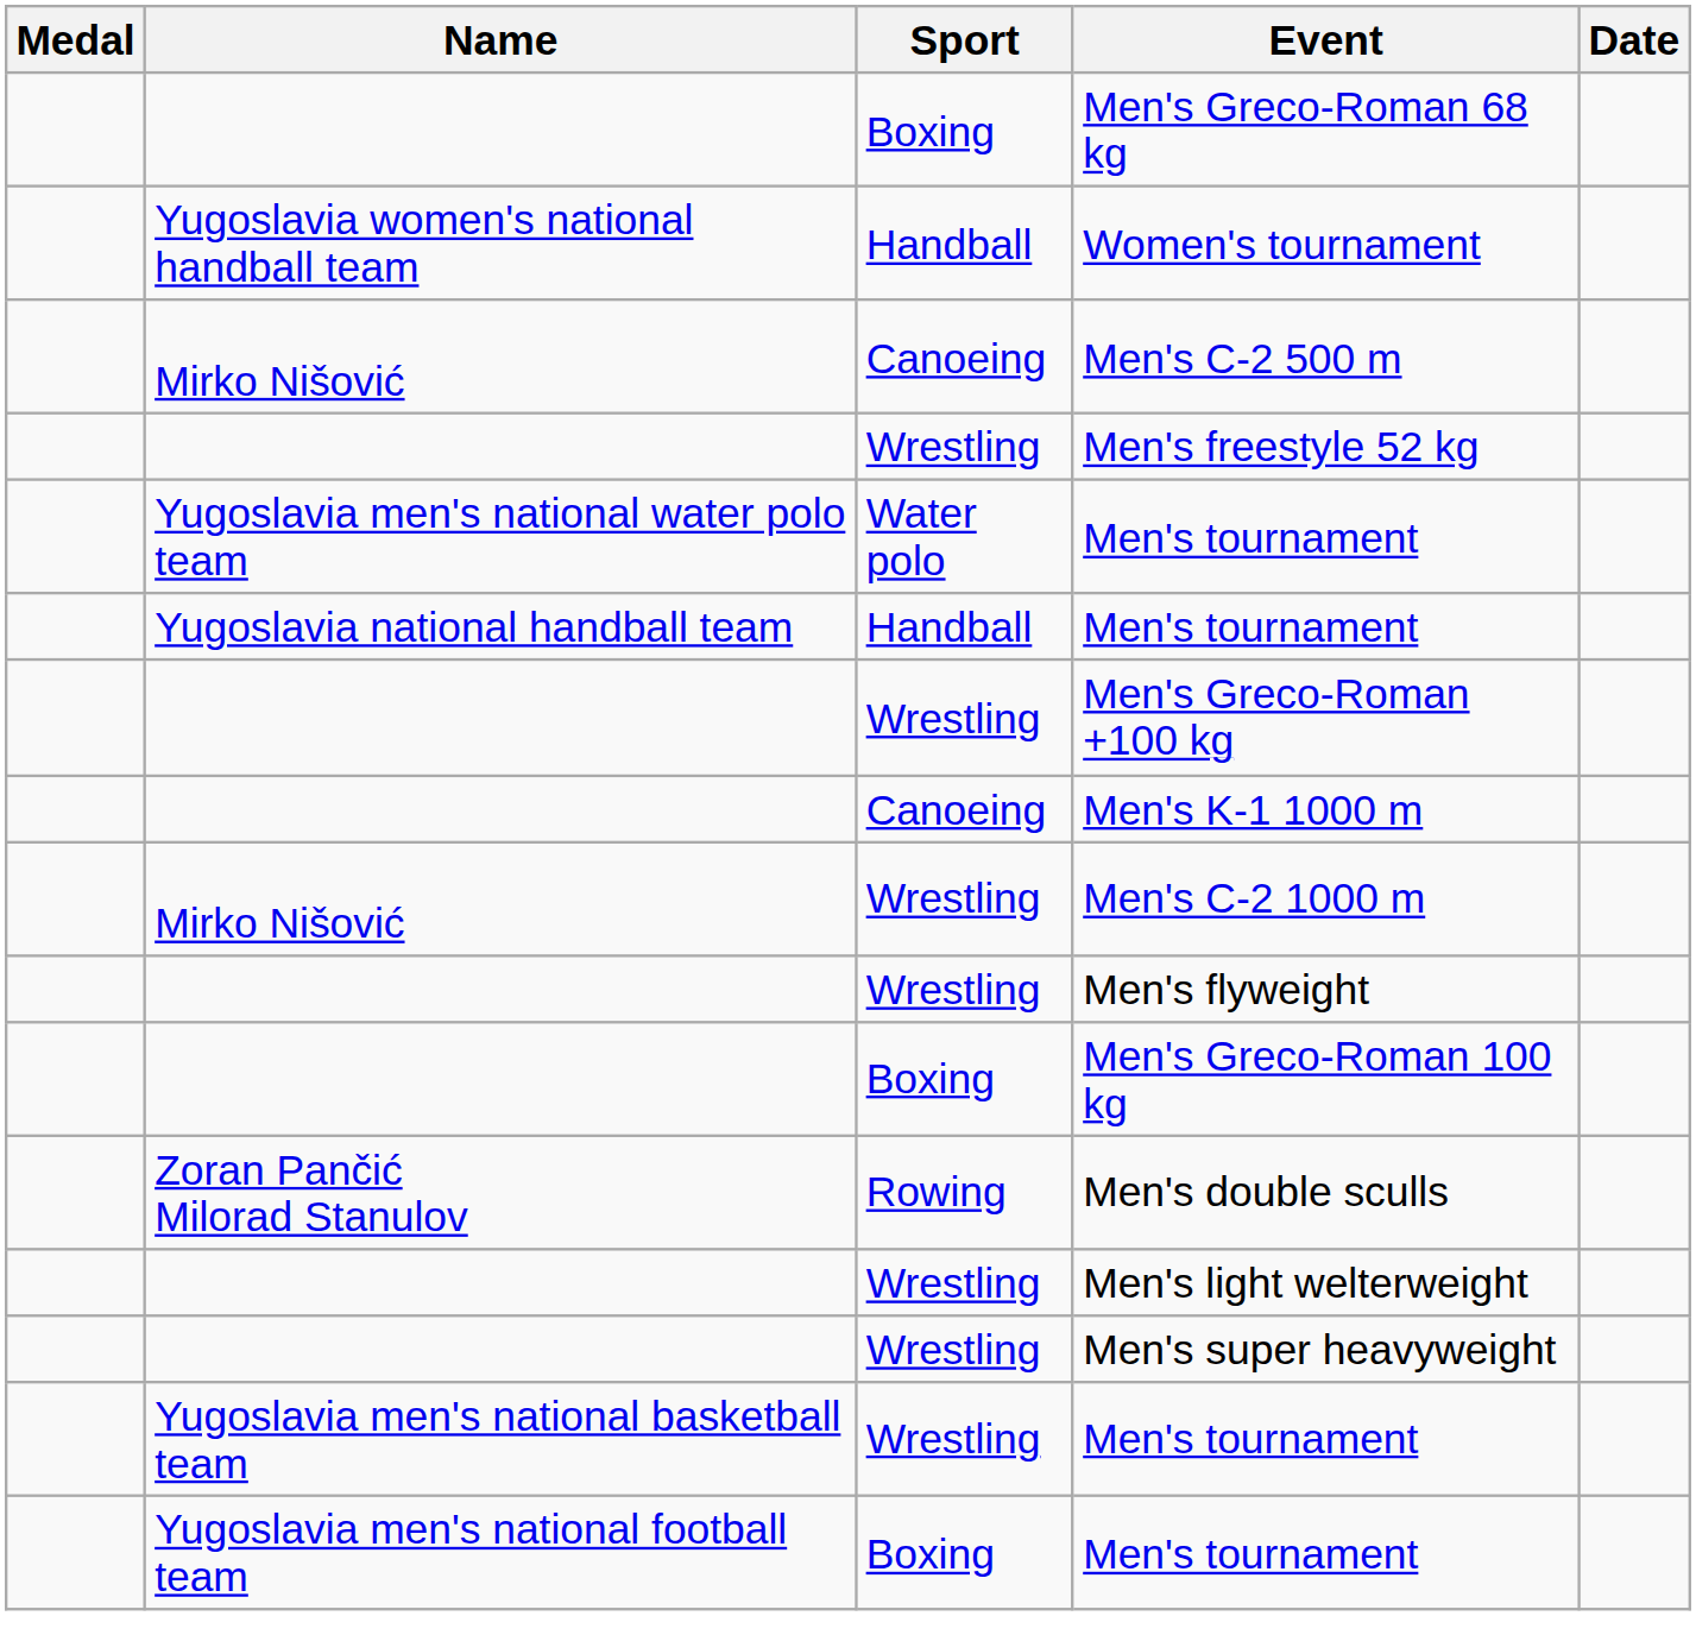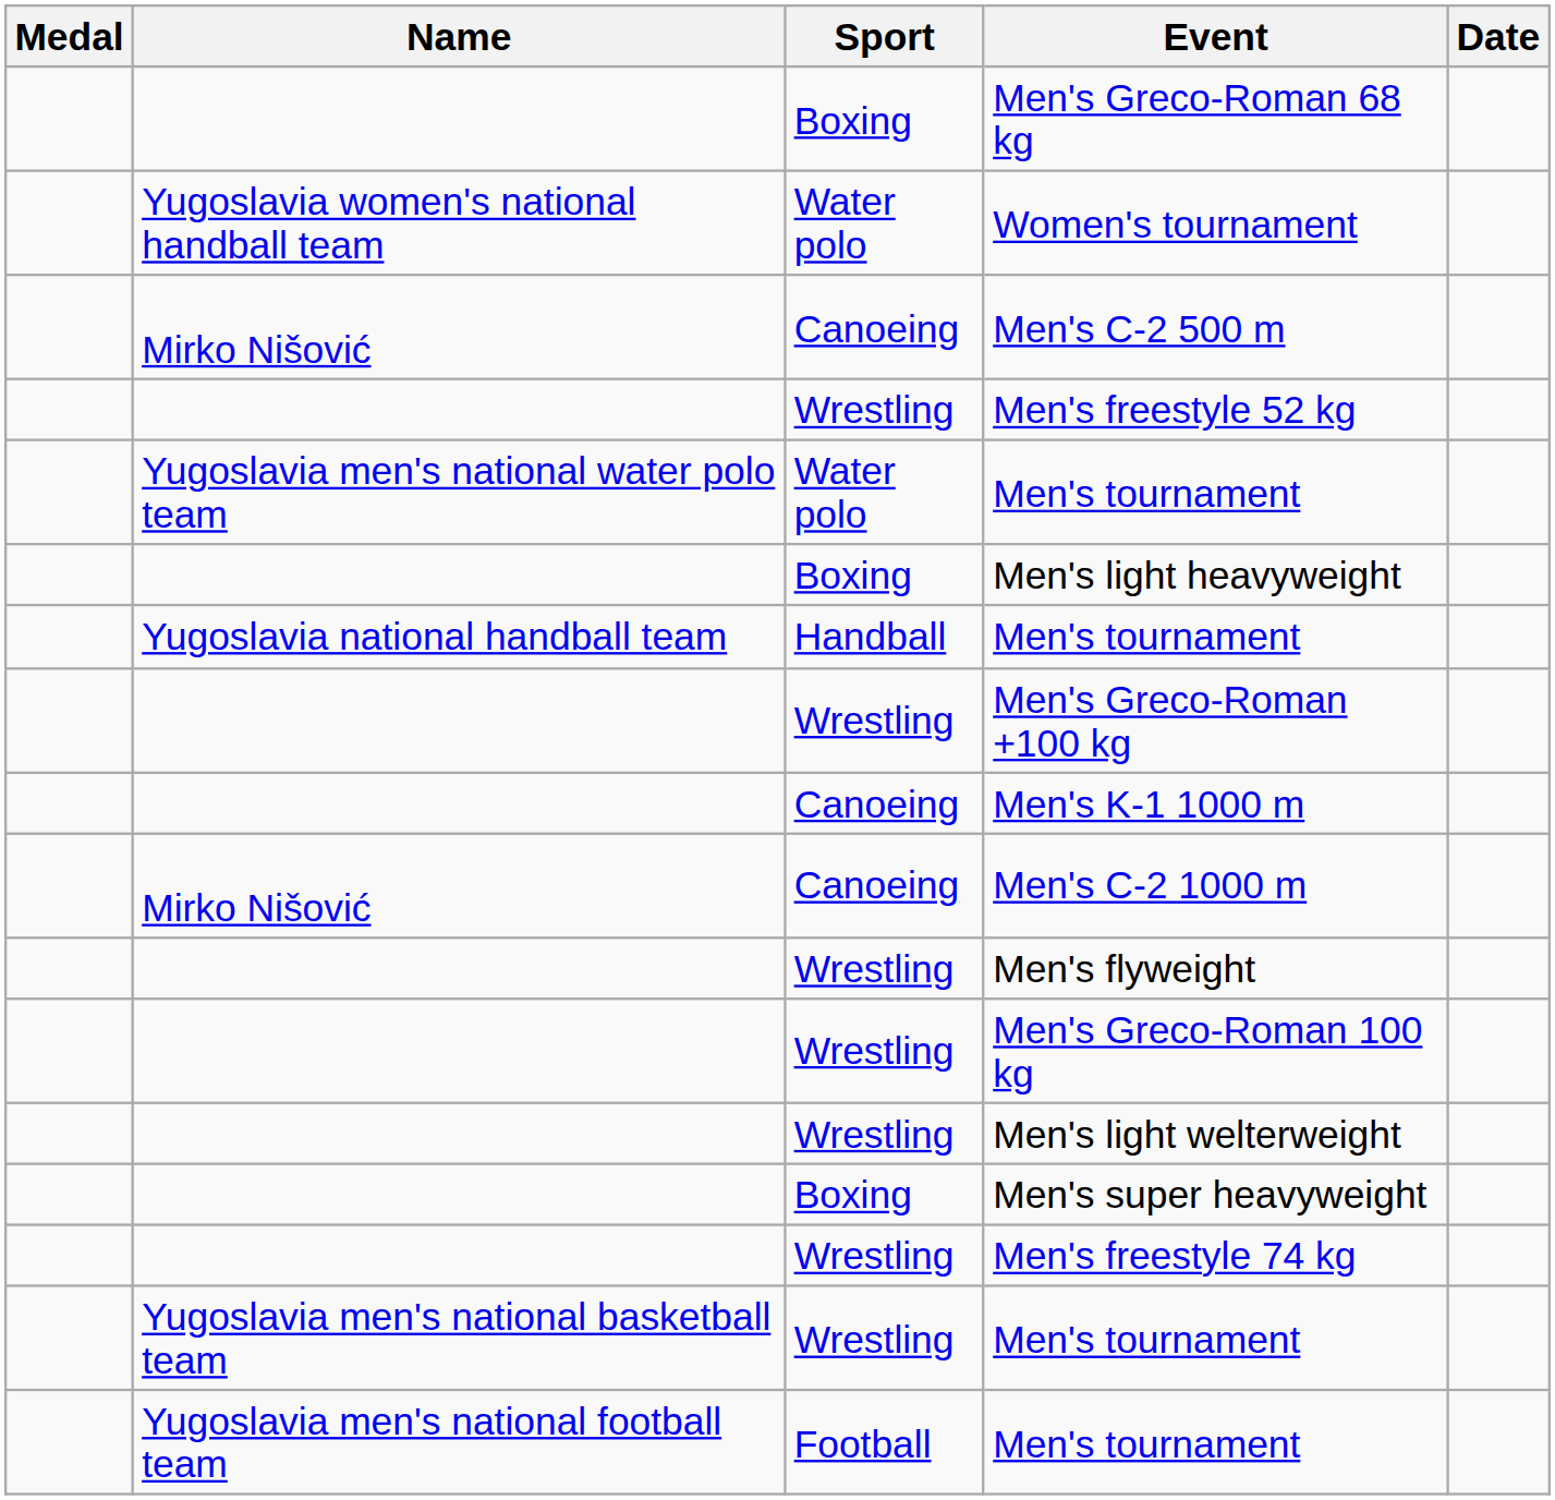 <table class="wikitable sortable"  style="font-size:95%">
 <tr>
 <th>Medal</th>
 <th>Name</th>
 <th>Sport</th>
 <th>Event</th>
 <th>Date</th>
 </tr>
 <tr>
 <td></td>
 <td></td>
 <td><a href='#'>Boxing</a></td>
 <td><a href='#'>Men's Greco-Roman 68 kg</a></td>
 <td></td>
 </tr>
 <tr>
 <td></td>
 <td><a href='#'>Yugoslavia women's national handball team</a><br></td>
-<td><a href='#'>Handball</a></td>
+<td><a href='#'>Water polo</a></td>
 <td><a href='#'>Women's tournament</a></td>
 <td></td>
 </tr>
 <tr>
 <td></td>
 <td><br><a href='#'>Mirko Nišović</a></td>
 <td><a href='#'>Canoeing</a></td>
 <td><a href='#'>Men's C-2 500 m</a></td>
 <td></td>
 </tr>
 <tr>
 <td></td>
 <td></td>
 <td><a href='#'>Wrestling</a></td>
 <td><a href='#'>Men's freestyle 52 kg</a></td>
 <td></td>
 </tr>
 <tr>
 <td></td>
 <td><a href='#'>Yugoslavia men's national water polo team</a><br></td>
 <td><a href='#'>Water polo</a></td>
 <td><a href='#'>Men's tournament</a></td>
 <td></td>
 </tr>
 <tr>
 <td></td>
+<td></td>
+<td><a href='#'>Boxing</a></td>
+<td>Men's light heavyweight</td>
+<td></td>
+</tr>
+<tr>
+<td></td>
 <td><a href='#'>Yugoslavia national handball team</a><br></td>
 <td><a href='#'>Handball</a></td>
 <td><a href='#'>Men's tournament</a></td>
 <td></td>
 </tr>
 <tr>
 <td></td>
 <td></td>
 <td><a href='#'>Wrestling</a></td>
 <td><a href='#'>Men's Greco-Roman +100 kg</a></td>
 <td></td>
 </tr>
 <tr>
 <td></td>
 <td></td>
 <td><a href='#'>Canoeing</a></td>
 <td><a href='#'>Men's K-1 1000 m</a></td>
 <td></td>
 </tr>
 <tr>
 <td></td>
 <td><br><a href='#'>Mirko Nišović</a></td>
-<td><a href='#'>Wrestling</a></td>
+<td><a href='#'>Canoeing</a></td>
 <td><a href='#'>Men's C-2 1000 m</a></td>
 <td></td>
 </tr>
 <tr>
 <td></td>
 <td></td>
 <td><a href='#'>Wrestling</a></td>
 <td>Men's flyweight</td>
 <td></td>
 </tr>
 <tr>
 <td></td>
 <td></td>
-<td><a href='#'>Boxing</a></td>
+<td><a href='#'>Wrestling</a></td>
 <td><a href='#'>Men's Greco-Roman 100 kg</a></td>
-<td></td>
-</tr>
-<tr>
-<td></td>
-<td><a href='#'>Zoran Pančić</a><br><a href='#'>Milorad Stanulov</a></td>
-<td><a href='#'>Rowing</a></td>
-<td>Men's double sculls</td>
 <td></td>
 </tr>
 <tr>
 <td></td>
 <td></td>
 <td><a href='#'>Wrestling</a></td>
 <td>Men's light welterweight</td>
 <td></td>
 </tr>
 <tr>
 <td></td>
 <td></td>
+<td><a href='#'>Boxing</a></td>
+<td>Men's super heavyweight</td>
+<td></td>
+</tr>
+<tr>
+<td></td>
+<td></td>
 <td><a href='#'>Wrestling</a></td>
-<td>Men's super heavyweight</td>
+<td><a href='#'>Men's freestyle 74 kg</a></td>
 <td></td>
 </tr>
 <tr>
 <td></td>
 <td><a href='#'>Yugoslavia men's national basketball team</a><br></td>
 <td><a href='#'>Wrestling</a></td>
 <td><a href='#'>Men's tournament</a></td>
 <td></td>
 </tr>
 <tr>
 <td></td>
 <td><a href='#'>Yugoslavia men's national football team</a><br></td>
-<td><a href='#'>Boxing</a></td>
+<td><a href='#'>Football</a></td>
 <td><a href='#'>Men's tournament</a></td>
 <td></td>
 </tr>
 </table>
